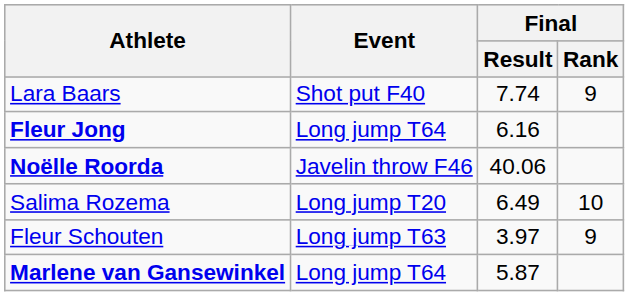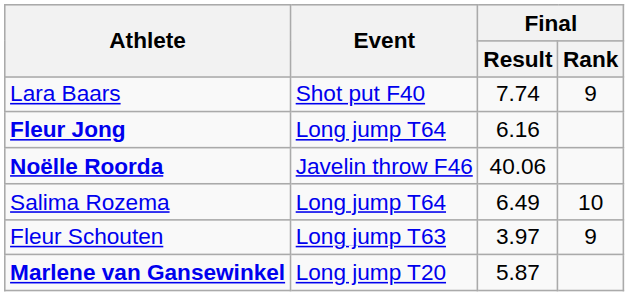 <table class=wikitable style="font-size:90%">
 <tr>
 <th rowspan="2">Athlete</th>
 <th rowspan="2">Event</th>
 <th colspan="2">Final</th>
 </tr>
 <tr>
 <th>Result</th>
 <th>Rank</th>
 </tr>
 <tr align=center>
 <td align=left><a href='#'>Lara Baars</a></td>
 <td align=left><a href='#'>Shot put F40</a></td>
 <td>7.74</td>
 <td>9</td>
 </tr>
 <tr align=center>
 <td align=left><strong><a href='#'>Fleur Jong</a></strong></td>
 <td align=left><a href='#'>Long jump T64</a></td>
 <td>6.16</td>
 <td></td>
 </tr>
 <tr align=center>
 <td align=left><strong><a href='#'>Noëlle Roorda</a></strong></td>
 <td align=left><a href='#'>Javelin throw F46</a></td>
 <td>40.06</td>
 <td></td>
 </tr>
 <tr align=center>
 <td align=left><a href='#'>Salima Rozema</a></td>
-<td align=left><a href='#'>Long jump T20</a></td>
+<td align=left><a href='#'>Long jump T64</a></td>
 <td>6.49</td>
 <td>10</td>
 </tr>
 <tr align=center>
 <td align=left><a href='#'>Fleur Schouten</a></td>
 <td align=left><a href='#'>Long jump T63</a></td>
 <td>3.97</td>
 <td>9</td>
 </tr>
 <tr align=center>
 <td align=left><strong><a href='#'>Marlene van Gansewinkel</a></strong></td>
-<td align=left><a href='#'>Long jump T64</a></td>
+<td align=left><a href='#'>Long jump T20</a></td>
 <td>5.87</td>
 <td></td>
 </tr>
 </table>
